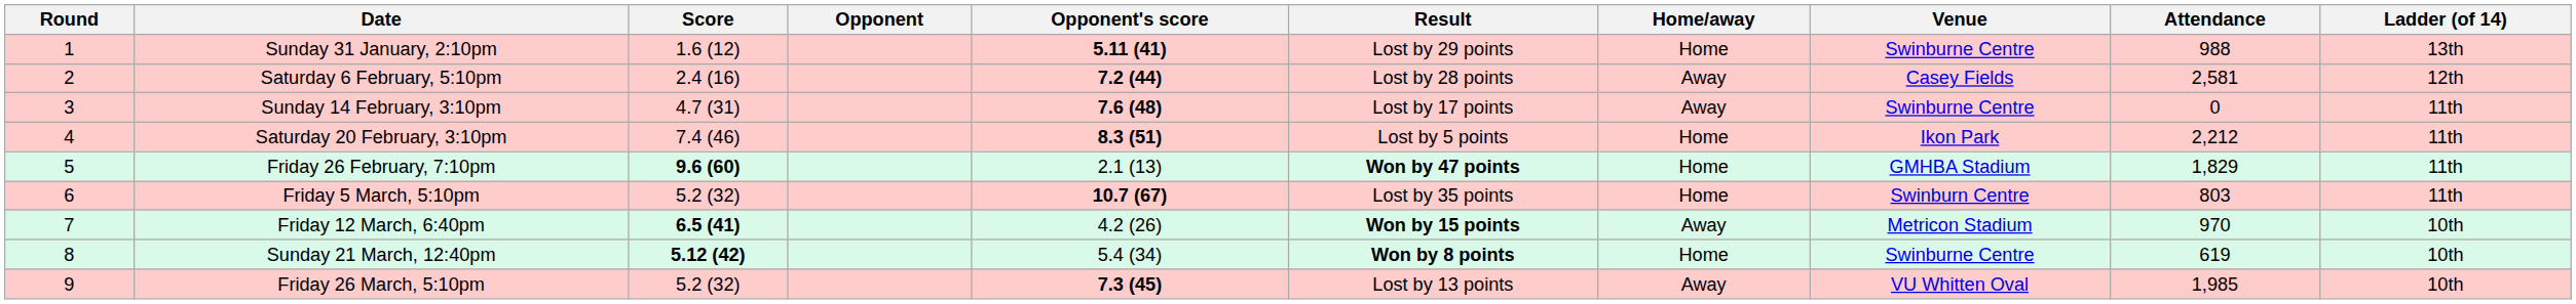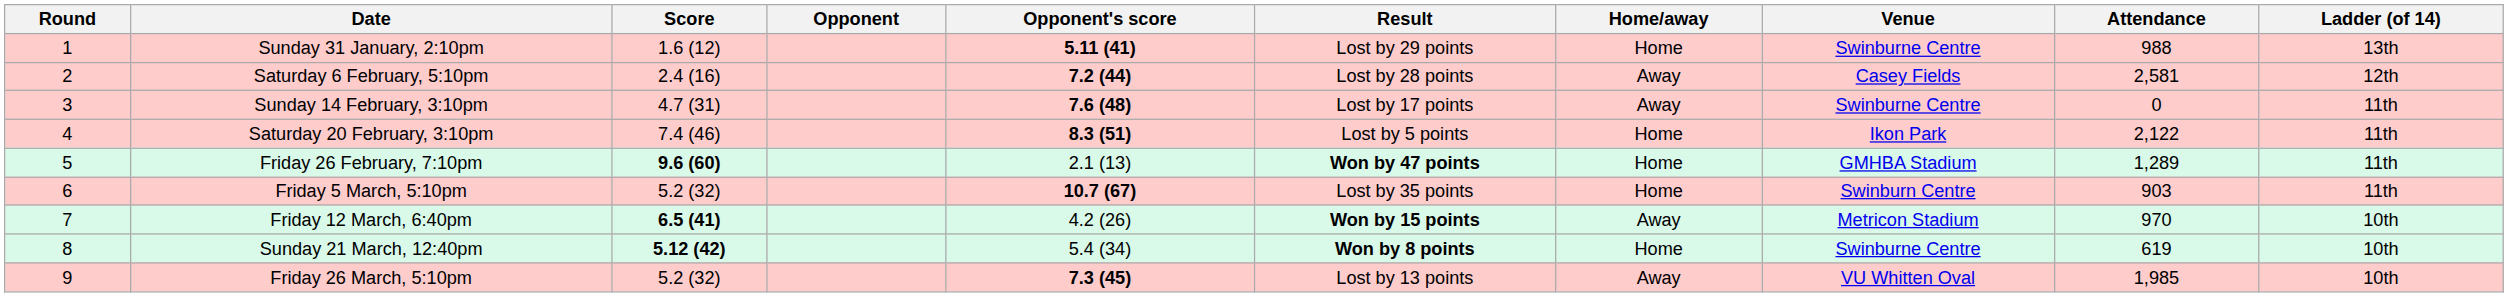 <table class="wikitable" style="font-size:90%; text-align:center; width: 100%; margin-left: auto; margin-right: auto;">
 <tr>
 <th>Round</th>
 <th>Date</th>
 <th>Score</th>
 <th>Opponent</th>
 <th>Opponent's score</th>
 <th>Result</th>
 <th>Home/away</th>
 <th>Venue</th>
 <th>Attendance</th>
 <th>Ladder (of 14)</th>
 </tr>
 <tr style="background:#fcc;">
 <td>1</td>
 <td>Sunday 31 January, 2:10pm</td>
 <td>1.6 (12)</td>
 <td></td>
 <td><strong>5.11 (41)</strong></td>
 <td>Lost by 29 points</td>
 <td>Home</td>
 <td><a href='#'>Swinburne Centre</a></td>
 <td>988</td>
 <td>13th</td>
 </tr>
 <tr style="background:#fcc;">
 <td>2</td>
 <td>Saturday 6 February, 5:10pm</td>
 <td>2.4 (16)</td>
 <td></td>
 <td><strong>7.2 (44)</strong></td>
 <td>Lost by 28 points</td>
 <td>Away</td>
 <td><a href='#'>Casey Fields</a></td>
 <td>2,581</td>
 <td>12th</td>
 </tr>
 <tr style="background:#fcc;">
 <td>3</td>
 <td>Sunday 14 February, 3:10pm</td>
 <td>4.7 (31)</td>
 <td></td>
 <td><strong>7.6 (48)</strong></td>
 <td>Lost by 17 points</td>
 <td>Away</td>
 <td><a href='#'>Swinburne Centre</a></td>
 <td>0</td>
 <td>11th</td>
 </tr>
 <tr style="background:#fcc;">
 <td>4</td>
 <td>Saturday 20 February, 3:10pm</td>
 <td>7.4 (46)</td>
 <td></td>
 <td><strong>8.3 (51)</strong></td>
 <td>Lost by 5 points</td>
 <td>Home</td>
 <td><a href='#'>Ikon Park</a></td>
-<td>2,212</td>
+<td>2,122</td>
 <td>11th</td>
 </tr>
 <tr style="background:#d9f9e9;">
 <td>5</td>
 <td>Friday 26 February, 7:10pm</td>
 <td><strong>9.6 (60)</strong></td>
 <td></td>
 <td>2.1 (13)</td>
 <td><strong>Won by 47 points</strong></td>
 <td>Home</td>
 <td><a href='#'>GMHBA Stadium</a></td>
-<td>1,829</td>
+<td>1,289</td>
 <td>11th</td>
 </tr>
 <tr style="background:#fcc;">
 <td>6</td>
 <td>Friday 5 March, 5:10pm</td>
 <td>5.2 (32)</td>
 <td></td>
 <td><strong>10.7 (67)</strong></td>
 <td>Lost by 35 points</td>
 <td>Home</td>
 <td><a href='#'>Swinburn Centre</a></td>
-<td>803</td>
+<td>903</td>
 <td>11th</td>
 </tr>
 <tr style="background:#d9f9e9;">
 <td>7</td>
 <td>Friday 12 March, 6:40pm</td>
 <td><strong>6.5 (41)</strong></td>
 <td></td>
 <td>4.2 (26)</td>
 <td><strong>Won by 15 points</strong></td>
 <td>Away</td>
 <td><a href='#'>Metricon Stadium</a></td>
 <td>970</td>
 <td>10th</td>
 </tr>
 <tr style="background:#d9f9e9;">
 <td>8</td>
 <td>Sunday 21 March, 12:40pm</td>
 <td><strong>5.12 (42)</strong></td>
 <td></td>
 <td>5.4 (34)</td>
 <td><strong>Won by 8 points</strong></td>
 <td>Home</td>
 <td><a href='#'>Swinburne Centre</a></td>
 <td>619</td>
 <td>10th</td>
 </tr>
 <tr style="background:#fcc;">
 <td>9</td>
 <td>Friday 26 March, 5:10pm</td>
 <td>5.2 (32)</td>
 <td></td>
 <td><strong>7.3 (45)</strong></td>
 <td>Lost by 13 points</td>
 <td>Away</td>
 <td><a href='#'>VU Whitten Oval</a></td>
 <td>1,985</td>
 <td>10th</td>
 </tr>
 </table>
